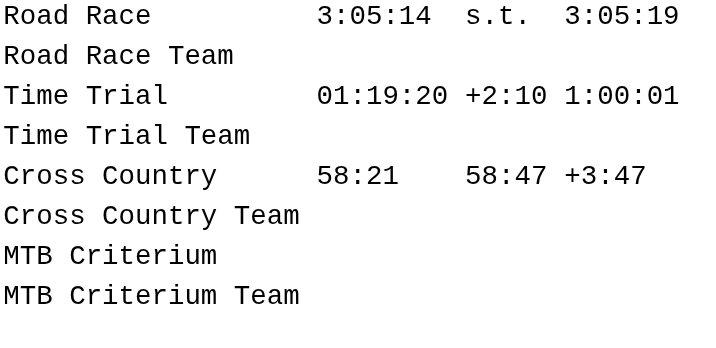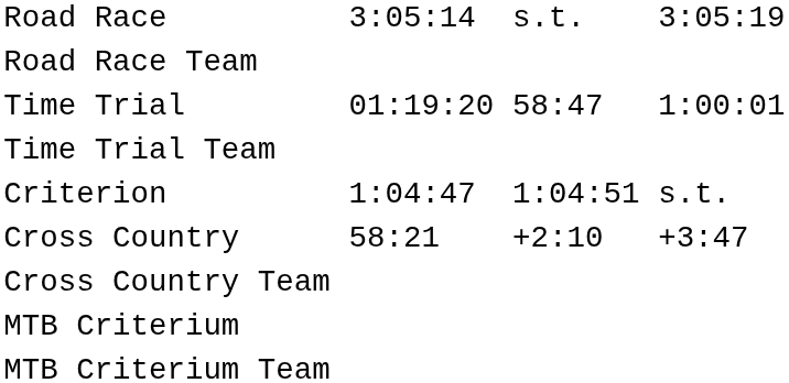 <table>
 <tr>
 <td>Road Race</td>
 <td></td>
 <td>3:05:14</td>
 <td></td>
 <td>s.t.</td>
 <td></td>
 <td>3:05:19</td>
 </tr>
 <tr>
 <td>Road Race Team</td>
 <td colspan="2"></td>
 <td colspan="2"></td>
 <td colspan="2"></td>
 </tr>
 <tr>
 <td>Time Trial</td>
 <td></td>
 <td>01:19:20</td>
 <td></td>
-<td>+2:10</td>
+<td>58:47</td>
 <td></td>
 <td>1:00:01</td>
 </tr>
 <tr>
 <td>Time Trial Team</td>
 <td colspan="2"></td>
 <td colspan="2"></td>
 <td colspan="2"></td>
 </tr>
 <tr>
+<td>Criterion</td>
+<td></td>
+<td>1:04:47</td>
+<td></td>
+<td>1:04:51</td>
+<td></td>
+<td>s.t.</td>
+</tr>
+<tr>
 <td>Cross Country</td>
 <td></td>
 <td>58:21</td>
 <td></td>
-<td>58:47</td>
+<td>+2:10</td>
 <td></td>
 <td>+3:47</td>
 </tr>
 <tr>
 <td>Cross Country Team</td>
 <td colspan="2"></td>
 <td colspan="2"></td>
 <td colspan="2"></td>
 </tr>
 <tr>
 <td>MTB Criterium</td>
 <td colspan="2"></td>
 <td colspan="2"></td>
 <td colspan="2"></td>
 </tr>
 <tr>
 <td>MTB Criterium Team</td>
 <td colspan="2"></td>
 <td colspan="2"></td>
 <td colspan="2"></td>
 </tr>
 </table>
